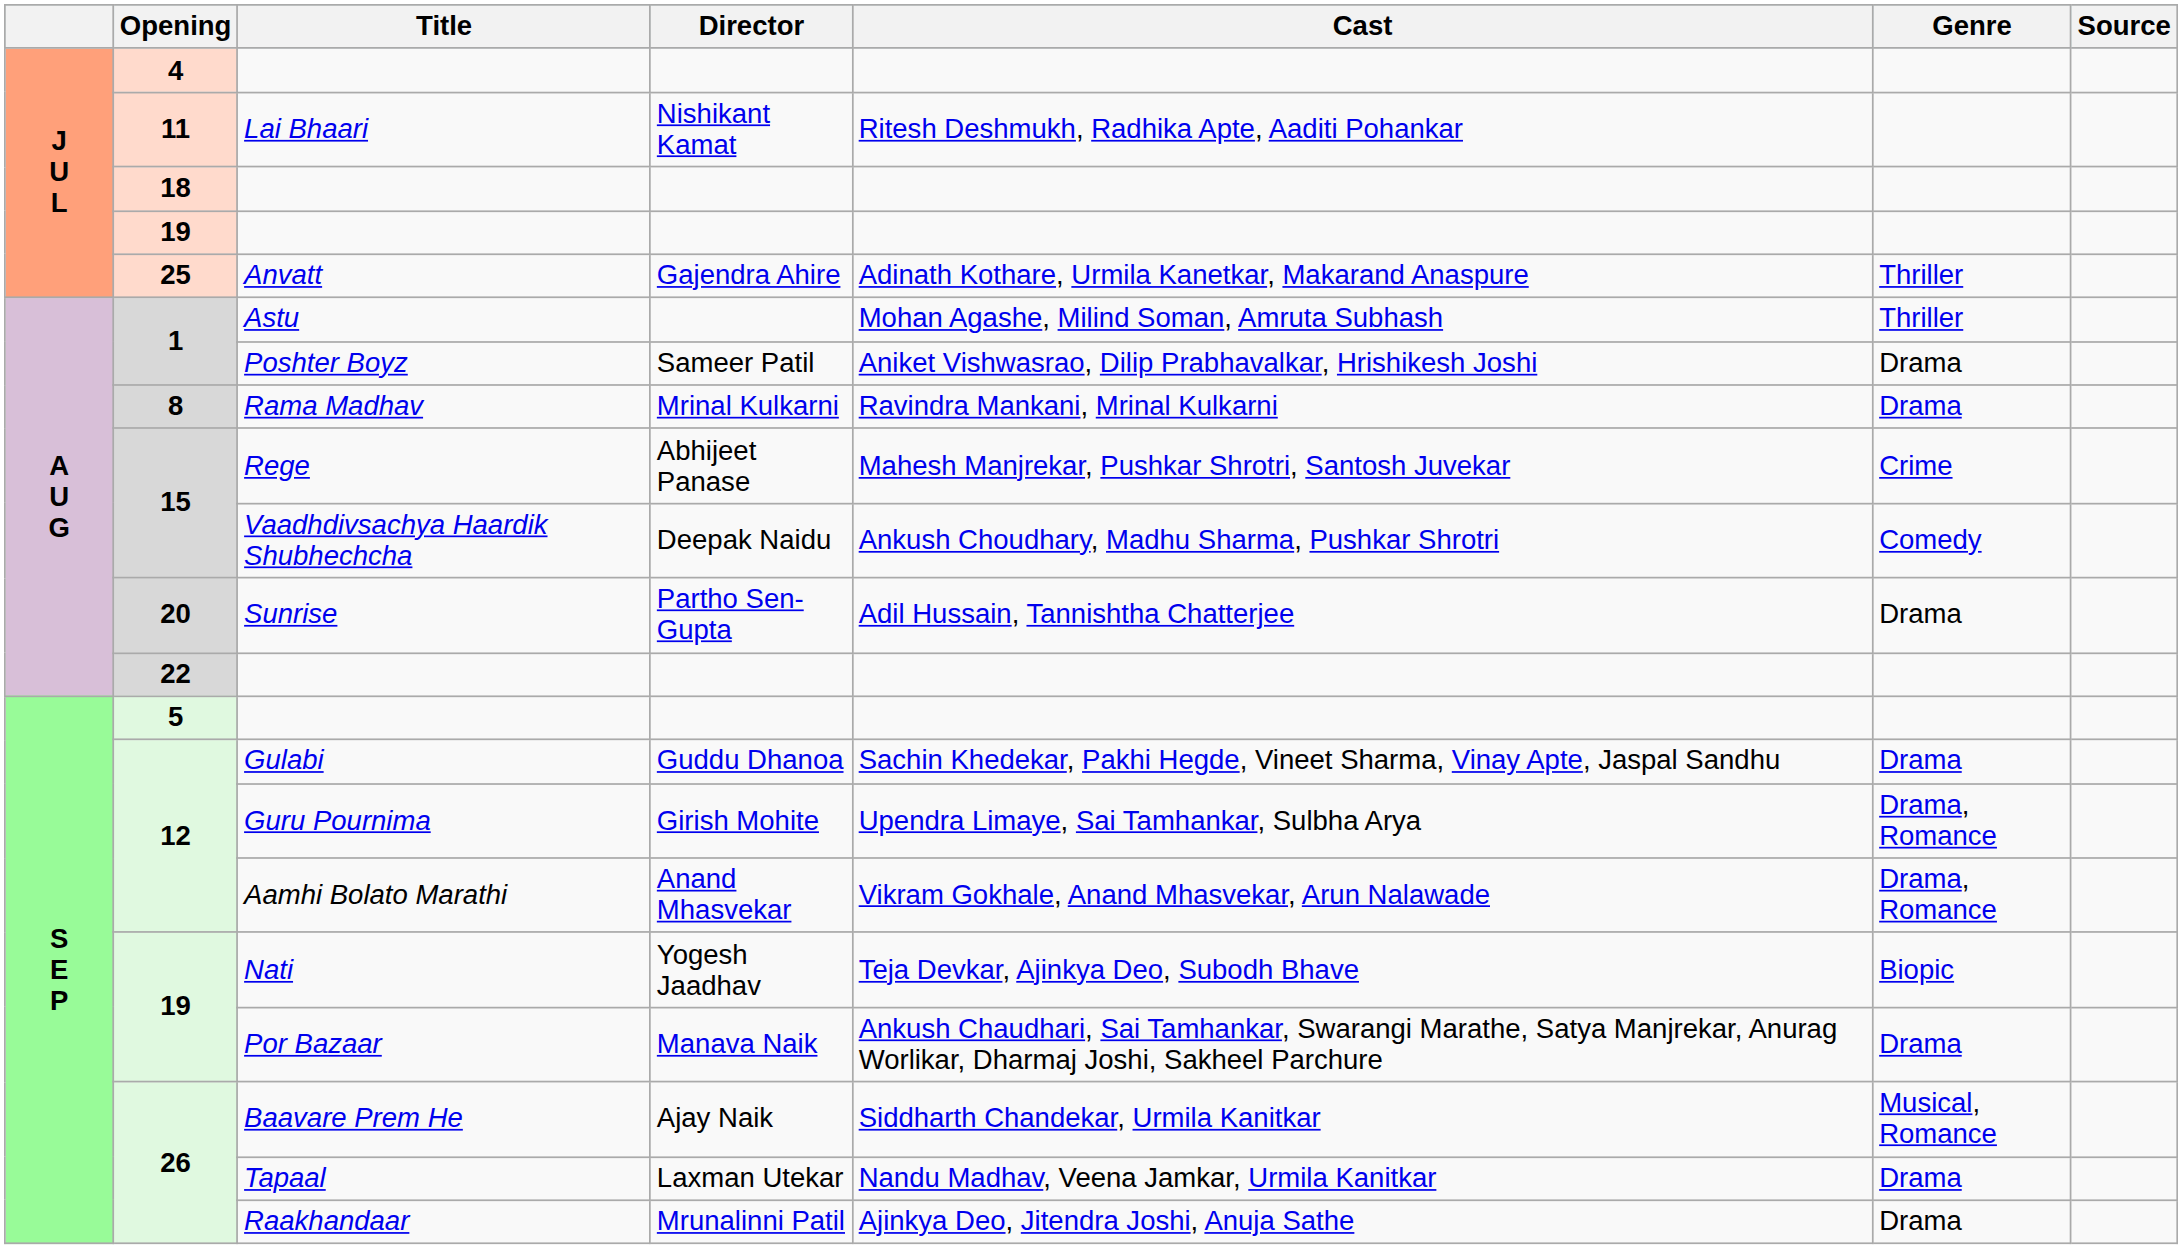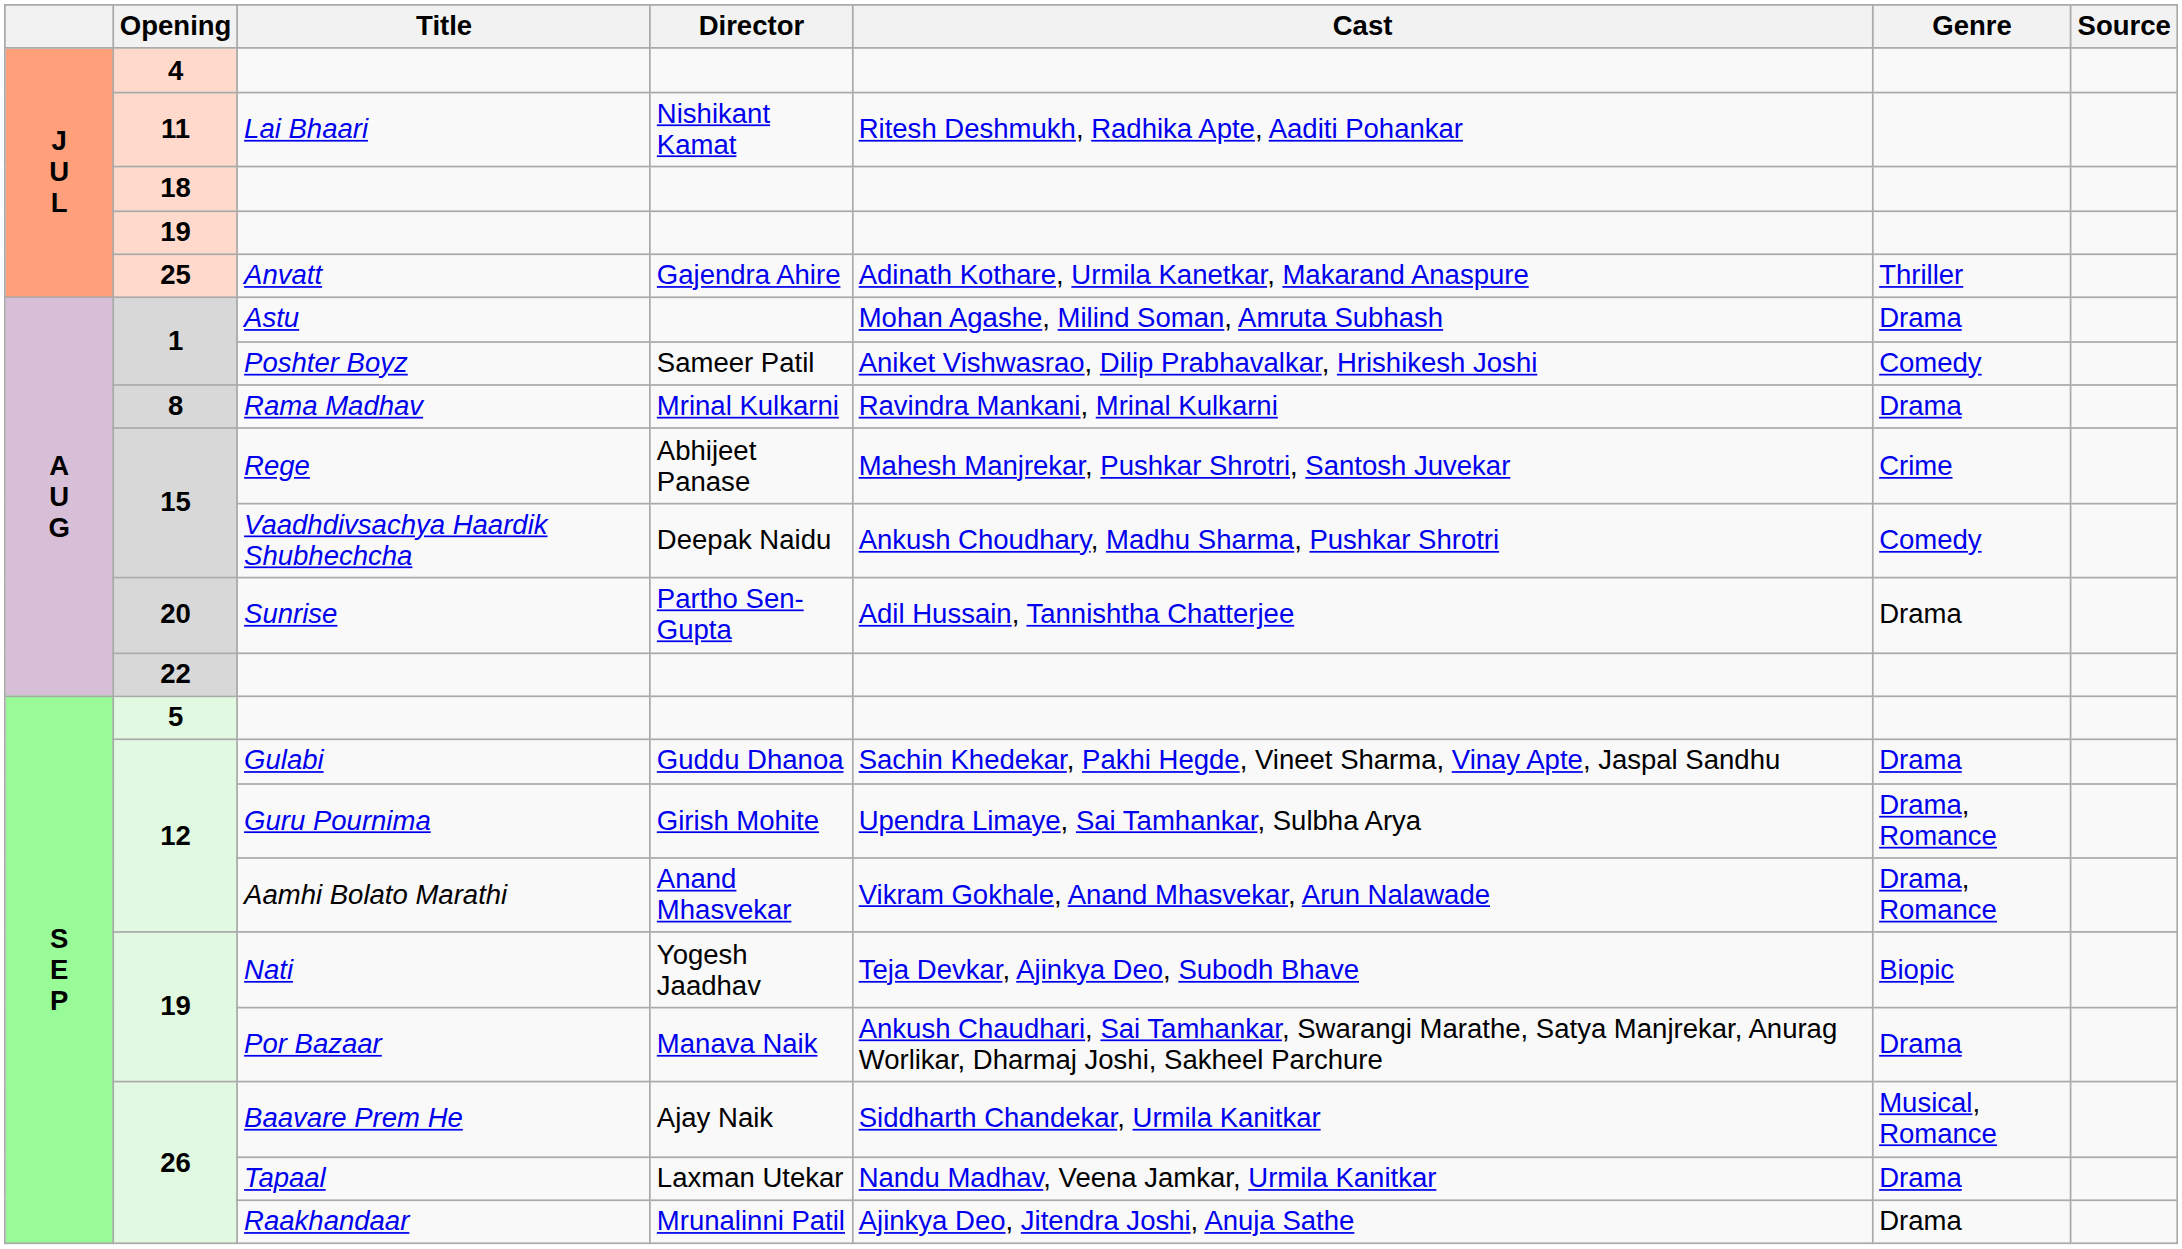 <table class="wikitable" width="100%">
 <tr style="background:#b0e0e6; text-align:center;">
 <th style="width:5%;"></th>
 <th><strong>Opening</strong></th>
 <th style="width:19%;"><strong>Title</strong></th>
 <th><strong>Director</strong></th>
 <th><strong>Cast</strong></th>
 <th><strong>Genre</strong></th>
 <th><strong>Source</strong></th>
 </tr>
 <tr>
 <td rowspan="5" style="text-align:center; background:#ffa07a;"><strong>J<br>U<br>L</strong></td>
 <td rowspan="1" style="text-align:center; background:#ffdacc;"><strong>4</strong></td>
 <td></td>
 <td></td>
 <td></td>
 <td></td>
 <td></td>
 </tr>
 <tr>
 <td rowspan="1" style="text-align:center; background:#ffdacc;"><strong>11</strong></td>
 <td><em><a href='#'>Lai Bhaari</a></em></td>
 <td><a href='#'>Nishikant Kamat</a></td>
 <td><a href='#'>Ritesh Deshmukh</a>, <a href='#'>Radhika Apte</a>, <a href='#'>Aaditi Pohankar</a></td>
 <td></td>
 <td></td>
 </tr>
 <tr>
 <td rowspan="1" style="text-align:center; background:#ffdacc;"><strong>18</strong></td>
 <td></td>
 <td></td>
 <td></td>
 <td></td>
 <td></td>
 </tr>
 <tr>
 <td rowspan="1" style="text-align:center; background:#ffdacc;"><strong>19</strong></td>
 <td></td>
 <td></td>
 <td></td>
 <td></td>
 <td></td>
 </tr>
 <tr>
 <td rowspan="1" style="text-align:center; background:#ffdacc;"><strong>25</strong></td>
 <td><em><a href='#'>Anvatt</a></em></td>
 <td><a href='#'>Gajendra Ahire</a></td>
 <td><a href='#'>Adinath Kothare</a>, <a href='#'>Urmila Kanetkar</a>, <a href='#'>Makarand Anaspure</a></td>
 <td><a href='#'>Thriller</a></td>
 <td></td>
 </tr>
 <tr>
 <td rowspan="7" style="text-align:center; background:thistle;"><strong>A<br>U<br>G</strong></td>
 <td rowspan="2" style="text-align:center; background:#d8d8d8;"><strong>1</strong></td>
 <td><em><a href='#'>Astu</a></em></td>
 <td></td>
 <td><a href='#'>Mohan Agashe</a>, <a href='#'>Milind Soman</a>, <a href='#'>Amruta Subhash</a></td>
-<td><a href='#'>Thriller</a></td>
+<td><a href='#'>Drama</a></td>
 <td></td>
 </tr>
 <tr>
 <td><em><a href='#'>Poshter Boyz</a></em></td>
 <td>Sameer Patil</td>
 <td><a href='#'>Aniket Vishwasrao</a>, <a href='#'>Dilip Prabhavalkar</a>, <a href='#'>Hrishikesh Joshi</a></td>
-<td>Drama</td>
+<td><a href='#'>Comedy</a></td>
 <td></td>
 </tr>
 <tr>
 <td rowspan="1" style="text-align:center; background:#d8d8d8;"><strong>8</strong></td>
 <td><em><a href='#'>Rama Madhav</a></em></td>
 <td><a href='#'>Mrinal Kulkarni</a></td>
 <td><a href='#'>Ravindra Mankani</a>, <a href='#'>Mrinal Kulkarni</a></td>
 <td><a href='#'>Drama</a></td>
 <td></td>
 </tr>
 <tr>
 <td rowspan="2" style="text-align:center; background:#d8d8d8;"><strong>15</strong></td>
 <td><em><a href='#'>Rege</a></em></td>
 <td>Abhijeet Panase</td>
 <td><a href='#'>Mahesh Manjrekar</a>, <a href='#'>Pushkar Shrotri</a>, <a href='#'>Santosh Juvekar</a></td>
 <td><a href='#'>Crime</a></td>
 <td></td>
 </tr>
 <tr>
 <td><em><a href='#'>Vaadhdivsachya Haardik Shubhechcha</a></em></td>
 <td>Deepak Naidu</td>
 <td><a href='#'>Ankush Choudhary</a>, <a href='#'>Madhu Sharma</a>, <a href='#'>Pushkar Shrotri</a></td>
 <td><a href='#'>Comedy</a></td>
 <td></td>
 </tr>
 <tr>
 <td rowspan="1" style="text-align:center; background:#d8d8d8;"><strong>20</strong></td>
 <td><em><a href='#'>Sunrise</a></em></td>
 <td><a href='#'>Partho Sen-Gupta</a></td>
 <td><a href='#'>Adil Hussain</a>, <a href='#'>Tannishtha Chatterjee</a></td>
 <td>Drama</td>
 <td></td>
 </tr>
 <tr>
 <td rowspan="1" style="text-align:center; background:#d8d8d8;"><strong>22</strong></td>
 <td></td>
 <td></td>
 <td></td>
 <td></td>
 <td></td>
 </tr>
 <tr>
 <td rowspan="9" style="text-align:center; background:#98fb98;"><strong>S<br>E<br>P</strong></td>
 <td rowspan="1" style="text-align:center; background:#e0f9e0;"><strong>5</strong></td>
 <td></td>
 <td></td>
 <td></td>
 <td></td>
 <td></td>
 </tr>
 <tr>
 <td rowspan="3" style="text-align:center; background:#e0f9e0;"><strong>12</strong></td>
 <td><em><a href='#'>Gulabi</a></em></td>
 <td><a href='#'>Guddu Dhanoa</a></td>
 <td><a href='#'>Sachin Khedekar</a>, <a href='#'>Pakhi Hegde</a>, Vineet Sharma, <a href='#'>Vinay Apte</a>, Jaspal Sandhu</td>
 <td><a href='#'>Drama</a></td>
 <td></td>
 </tr>
 <tr>
 <td><em><a href='#'>Guru Pournima</a></em></td>
 <td><a href='#'>Girish Mohite</a></td>
 <td><a href='#'>Upendra Limaye</a>, <a href='#'>Sai Tamhankar</a>, Sulbha Arya</td>
 <td><a href='#'>Drama</a>, <a href='#'>Romance</a></td>
 <td></td>
 </tr>
 <tr>
 <td><em>Aamhi Bolato Marathi</em></td>
 <td><a href='#'>Anand Mhasvekar</a></td>
 <td><a href='#'>Vikram Gokhale</a>, <a href='#'>Anand Mhasvekar</a>, <a href='#'>Arun Nalawade</a></td>
 <td><a href='#'>Drama</a>, <a href='#'>Romance</a></td>
 <td></td>
 </tr>
 <tr>
 <td rowspan="2" style="text-align:center; background:#e0f9e0;"><strong>19</strong></td>
 <td><em><a href='#'>Nati</a></em></td>
 <td>Yogesh Jaadhav</td>
 <td><a href='#'>Teja Devkar</a>, <a href='#'>Ajinkya Deo</a>, <a href='#'>Subodh Bhave</a></td>
 <td><a href='#'>Biopic</a></td>
 <td></td>
 </tr>
 <tr>
 <td><em><a href='#'>Por Bazaar</a></em></td>
 <td><a href='#'>Manava Naik</a></td>
 <td><a href='#'>Ankush Chaudhari</a>, <a href='#'>Sai Tamhankar</a>, Swarangi Marathe, Satya Manjrekar, Anurag Worlikar, Dharmaj Joshi, Sakheel Parchure</td>
 <td><a href='#'>Drama</a></td>
 <td></td>
 </tr>
 <tr>
 <td rowspan="3" style="text-align:center; background:#e0f9e0;"><strong>26</strong></td>
 <td><em><a href='#'>Baavare Prem He</a></em></td>
 <td>Ajay Naik</td>
 <td><a href='#'>Siddharth Chandekar</a>, <a href='#'>Urmila Kanitkar</a></td>
 <td><a href='#'>Musical</a>, <a href='#'>Romance</a></td>
 <td></td>
 </tr>
 <tr>
 <td><em><a href='#'>Tapaal</a></em></td>
 <td>Laxman Utekar</td>
 <td><a href='#'>Nandu Madhav</a>, Veena Jamkar, <a href='#'>Urmila Kanitkar</a></td>
 <td><a href='#'>Drama</a></td>
 <td></td>
 </tr>
 <tr>
 <td><em><a href='#'>Raakhandaar</a></em></td>
 <td><a href='#'>Mrunalinni Patil</a></td>
 <td><a href='#'>Ajinkya Deo</a>, <a href='#'>Jitendra Joshi</a>, <a href='#'>Anuja Sathe</a></td>
 <td>Drama</td>
 <td></td>
 </tr>
 </table>
